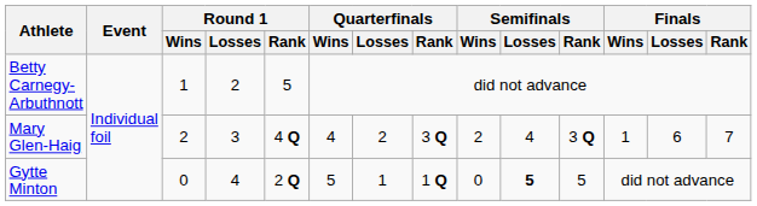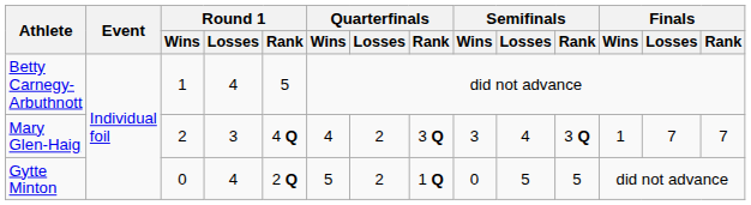 <table class=wikitable style=font-size:90%;text-align:center>
 <tr>
 <th rowspan=2>Athlete</th>
 <th rowspan=2>Event</th>
 <th colspan=3>Round 1</th>
 <th colspan=3>Quarterfinals</th>
 <th colspan=3>Semifinals</th>
 <th colspan=3>Finals</th>
 </tr>
 <tr style=font-size:95%>
 <th>Wins</th>
 <th>Losses</th>
 <th>Rank</th>
 <th>Wins</th>
 <th>Losses</th>
 <th>Rank</th>
 <th>Wins</th>
 <th>Losses</th>
 <th>Rank</th>
 <th>Wins</th>
 <th>Losses</th>
 <th>Rank</th>
 </tr>
 <tr>
 <td align=left><a href='#'>Betty Carnegy-Arbuthnott</a></td>
 <td align=left rowspan=3><a href='#'>Individual foil</a></td>
 <td>1</td>
-<td>2</td>
+<td>4</td>
 <td>5</td>
 <td colspan=9>did not advance</td>
 </tr>
 <tr>
 <td align=left><a href='#'>Mary Glen-Haig</a></td>
 <td>2</td>
 <td>3</td>
 <td>4 <strong>Q</strong></td>
 <td>4</td>
 <td>2</td>
 <td>3 <strong>Q</strong></td>
-<td>2</td>
+<td>3</td>
 <td>4</td>
 <td>3 <strong>Q</strong></td>
 <td>1</td>
-<td>6</td>
+<td>7</td>
 <td>7</td>
 </tr>
 <tr>
 <td align=left><a href='#'>Gytte Minton</a></td>
 <td>0</td>
 <td>4</td>
 <td>2 <strong>Q</strong></td>
 <td>5</td>
-<td>1</td>
+<td>2</td>
 <td>1 <strong>Q</strong></td>
 <td>0</td>
-<td><strong>5</strong></td>
+<td>5</td>
 <td>5</td>
 <td colspan=3>did not advance</td>
 </tr>
 </table>
